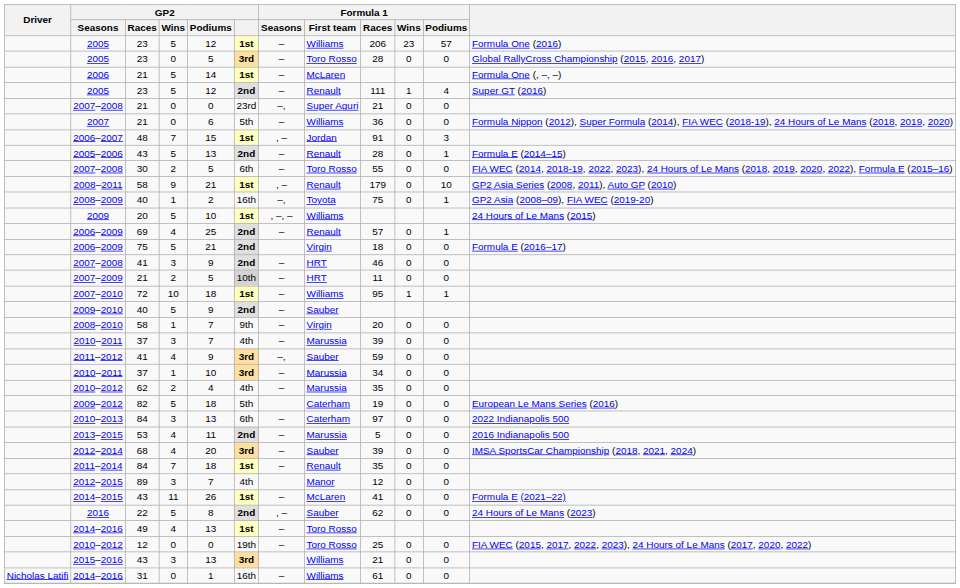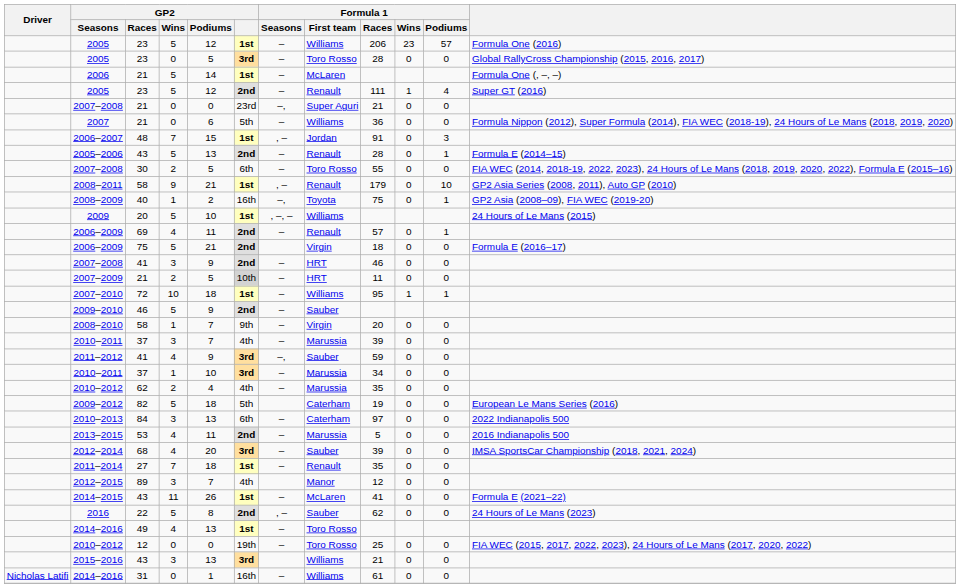 <table class="wikitable sortable" style="font-size:85%; text-align:center">
 <tr>
 <th rowspan=2>Driver</th>
 <th colspan=5>GP2</th>
 <th colspan=5>Formula 1</th>
 <th rowspan=2></th>
 </tr>
 <tr>
 <th>Seasons</th>
 <th>Races</th>
 <th>Wins</th>
 <th>Podiums</th>
 <th></th>
 <th>Seasons</th>
 <th>First team</th>
 <th>Races</th>
 <th>Wins</th>
 <th>Podiums</th>
 </tr>
 <tr>
 <td align=left> </td>
 <td><a href='#'>2005</a></td>
 <td>23</td>
 <td>5</td>
 <td>12</td>
 <td style="background:#FFFFBF;"><strong>1st</strong></td>
 <td>–</td>
 <td align=left><a href='#'>Williams</a></td>
 <td>206</td>
 <td>23</td>
 <td>57</td>
 <td align=left><a href='#'>Formula One</a> (<a href='#'>2016</a>)</td>
 </tr>
 <tr>
 <td align=left> </td>
 <td><a href='#'>2005</a></td>
 <td>23</td>
 <td>0</td>
 <td>5</td>
 <td style="background:#FFDF9F;"><strong>3rd</strong></td>
 <td>–</td>
 <td align=left><a href='#'>Toro Rosso</a></td>
 <td>28</td>
 <td>0</td>
 <td>0</td>
 <td align=left><a href='#'>Global RallyCross Championship</a> (<a href='#'>2015</a>, <a href='#'>2016</a>, <a href='#'>2017</a>)</td>
 </tr>
 <tr>
 <td align=left> <strong></strong></td>
 <td><a href='#'>2006</a></td>
 <td>21</td>
 <td>5</td>
 <td>14</td>
 <td style="background:#FFFFBF;"><strong>1st</strong></td>
 <td>–</td>
 <td align=left><a href='#'>McLaren</a></td>
 <td></td>
 <td></td>
 <td></td>
 <td align=left><a href='#'>Formula One</a> (, –, –)</td>
 </tr>
 <tr>
 <td align=left> </td>
 <td><a href='#'>2005</a></td>
 <td>23</td>
 <td>5</td>
 <td>12</td>
 <td style="background:#DFDFDF;"><strong>2nd</strong></td>
 <td>–</td>
 <td align=left><a href='#'>Renault</a></td>
 <td>111</td>
 <td>1</td>
 <td>4</td>
 <td align=left><a href='#'>Super GT</a> (<a href='#'>2016</a>)</td>
 </tr>
 <tr>
 <td align=left> </td>
 <td><a href='#'>2007</a>–<a href='#'>2008</a></td>
 <td>21</td>
 <td>0</td>
 <td>0</td>
 <td>23rd</td>
 <td>–, </td>
 <td align=left><a href='#'>Super Aguri</a></td>
 <td>21</td>
 <td>0</td>
 <td>0</td>
 <td></td>
 </tr>
 <tr>
 <td align=left> </td>
 <td><a href='#'>2007</a></td>
 <td>21</td>
 <td>0</td>
 <td>6</td>
 <td>5th</td>
 <td>–</td>
 <td align=left><a href='#'>Williams</a></td>
 <td>36</td>
 <td>0</td>
 <td>0</td>
 <td align=left><a href='#'>Formula Nippon</a> (<a href='#'>2012</a>), <a href='#'>Super Formula</a> (<a href='#'>2014</a>), <a href='#'>FIA WEC</a> (<a href='#'>2018-19</a>), <a href='#'>24 Hours of Le Mans</a> (<a href='#'>2018</a>, <a href='#'>2019</a>, <a href='#'>2020</a>)</td>
 </tr>
 <tr>
 <td align=left> </td>
 <td><a href='#'>2006</a>–<a href='#'>2007</a></td>
 <td>48</td>
 <td>7</td>
 <td>15</td>
 <td style="background:#FFFFBF;"><strong>1st</strong></td>
 <td>, –</td>
 <td align=left><a href='#'>Jordan</a></td>
 <td>91</td>
 <td>0</td>
 <td>3</td>
 <td></td>
 </tr>
 <tr>
 <td align=left> </td>
 <td><a href='#'>2005</a>–<a href='#'>2006</a></td>
 <td>43</td>
 <td>5</td>
 <td>13</td>
 <td style="background:#DFDFDF;"><strong>2nd</strong></td>
 <td>–</td>
 <td align=left><a href='#'>Renault</a></td>
 <td>28</td>
 <td>0</td>
 <td>1</td>
 <td align=left><a href='#'>Formula E</a> (<a href='#'>2014–15</a>)</td>
 </tr>
 <tr>
 <td align=left> </td>
 <td><a href='#'>2007</a>–<a href='#'>2008</a></td>
 <td>30</td>
 <td>2</td>
 <td>5</td>
 <td>6th</td>
 <td>–</td>
 <td align=left><a href='#'>Toro Rosso</a></td>
 <td>55</td>
 <td>0</td>
 <td>0</td>
 <td align=left><a href='#'>FIA WEC</a> (<a href='#'>2014</a>, <a href='#'>2018-19</a>, <a href='#'>2022</a>, <a href='#'>2023</a>), <a href='#'>24 Hours of Le Mans</a> (<a href='#'>2018</a>, <a href='#'>2019</a>, <a href='#'>2020</a>, <a href='#'>2022</a>), <a href='#'>Formula E</a> (<a href='#'>2015–16</a>)</td>
 </tr>
 <tr>
 <td align=left> </td>
 <td><a href='#'>2008</a>–<a href='#'>2011</a></td>
 <td>58</td>
 <td>9</td>
 <td>21</td>
 <td style="background:#FFFFBF;"><strong>1st</strong></td>
 <td>, –</td>
 <td align=left><a href='#'>Renault</a></td>
 <td>179</td>
 <td>0</td>
 <td>10</td>
 <td align=left><a href='#'>GP2 Asia Series</a> (<a href='#'>2008</a>, <a href='#'>2011</a>), <a href='#'>Auto GP</a> (<a href='#'>2010</a>)</td>
 </tr>
 <tr>
 <td align=left> </td>
 <td><a href='#'>2008</a>–<a href='#'>2009</a></td>
 <td>40</td>
 <td>1</td>
 <td>2</td>
 <td>16th</td>
 <td>–, </td>
 <td align=left><a href='#'>Toyota</a></td>
 <td>75</td>
 <td>0</td>
 <td>1</td>
 <td align=left><a href='#'>GP2 Asia</a> (<a href='#'>2008–09</a>), <a href='#'>FIA WEC</a> (<a href='#'>2019-20</a>)</td>
 </tr>
 <tr>
 <td align=left> <strong></strong></td>
 <td><a href='#'>2009</a></td>
 <td>20</td>
 <td>5</td>
 <td>10</td>
 <td style="background:#FFFFBF;"><strong>1st</strong></td>
 <td>, –, –</td>
 <td align=left><a href='#'>Williams</a></td>
 <td></td>
 <td></td>
 <td></td>
 <td align=left><a href='#'>24 Hours of Le Mans</a> (<a href='#'>2015</a>)</td>
 </tr>
 <tr>
 <td align=left> </td>
 <td><a href='#'>2006</a>–<a href='#'>2009</a></td>
 <td>69</td>
 <td>4</td>
-<td>25</td>
+<td>11</td>
 <td style="background:#DFDFDF;"><strong>2nd</strong></td>
 <td>–</td>
 <td align=left><a href='#'>Renault</a></td>
 <td>57</td>
 <td>0</td>
 <td>1</td>
 <td></td>
 </tr>
 <tr>
 <td align=left> </td>
 <td><a href='#'>2006</a>–<a href='#'>2009</a></td>
 <td>75</td>
 <td>5</td>
 <td>21</td>
 <td style="background:#DFDFDF;"><strong>2nd</strong></td>
 <td></td>
 <td align=left><a href='#'>Virgin</a></td>
 <td>18</td>
 <td>0</td>
 <td>0</td>
 <td align=left><a href='#'>Formula E</a> (<a href='#'>2016–17</a>)</td>
 </tr>
 <tr>
 <td align=left> </td>
 <td><a href='#'>2007</a>–<a href='#'>2008</a></td>
 <td>41</td>
 <td>3</td>
 <td>9</td>
 <td style="background:#DFDFDF;"><strong>2nd</strong></td>
 <td>–</td>
 <td align=left><a href='#'>HRT</a></td>
 <td>46</td>
 <td>0</td>
 <td>0</td>
 <td></td>
 </tr>
 <tr>
 <td align=left> </td>
 <td><a href='#'>2007</a>–<a href='#'>2009</a></td>
 <td>21</td>
 <td>2</td>
 <td>5</td>
 <td style="background: lightgrey;">10th</td>
 <td>–</td>
 <td align=left><a href='#'>HRT</a></td>
 <td>11</td>
 <td>0</td>
 <td>0</td>
 <td></td>
 </tr>
 <tr>
 <td align=left> </td>
 <td><a href='#'>2007</a>–<a href='#'>2010</a></td>
 <td>72</td>
 <td>10</td>
 <td>18</td>
 <td style="background:#FFFFBF;"><strong>1st</strong></td>
 <td>–</td>
 <td align=left><a href='#'>Williams</a></td>
 <td>95</td>
 <td>1</td>
 <td>1</td>
 <td></td>
 </tr>
 <tr>
 <td align=left> </td>
 <td><a href='#'>2009</a>–<a href='#'>2010</a></td>
-<td>40</td>
+<td>46</td>
 <td>5</td>
 <td>9</td>
 <td style="background:#DFDFDF;"><strong>2nd</strong></td>
 <td>–</td>
 <td align=left><a href='#'>Sauber</a></td>
 <td></td>
 <td></td>
 <td></td>
 <td></td>
 </tr>
 <tr>
 <td align=left> </td>
 <td><a href='#'>2008</a>–<a href='#'>2010</a></td>
 <td>58</td>
 <td>1</td>
 <td>7</td>
 <td>9th</td>
 <td>–</td>
 <td align=left><a href='#'>Virgin</a></td>
 <td>20</td>
 <td>0</td>
 <td>0</td>
 <td></td>
 </tr>
 <tr>
 <td align=left> </td>
 <td><a href='#'>2010</a>–<a href='#'>2011</a></td>
 <td>37</td>
 <td>3</td>
 <td>7</td>
 <td>4th</td>
 <td>–</td>
 <td align=left><a href='#'>Marussia</a></td>
 <td>39</td>
 <td>0</td>
 <td>0</td>
 <td></td>
 </tr>
 <tr>
 <td align=left> </td>
 <td><a href='#'>2011</a>–<a href='#'>2012</a></td>
 <td>41</td>
 <td>4</td>
 <td>9</td>
 <td style="background:#FFDF9F;"><strong>3rd</strong></td>
 <td>–, </td>
 <td align=left><a href='#'>Sauber</a></td>
 <td>59</td>
 <td>0</td>
 <td>0</td>
 <td></td>
 </tr>
 <tr>
 <td align=left> </td>
 <td><a href='#'>2010</a>–<a href='#'>2011</a></td>
 <td>37</td>
 <td>1</td>
 <td>10</td>
 <td style="background:#FFDF9F;"><strong>3rd</strong></td>
 <td>–</td>
 <td align=left><a href='#'>Marussia</a></td>
 <td>34</td>
 <td>0</td>
 <td>0</td>
 <td></td>
 </tr>
 <tr>
 <td align=left> </td>
 <td><a href='#'>2010</a>–<a href='#'>2012</a></td>
 <td>62</td>
 <td>2</td>
 <td>4</td>
 <td>4th</td>
 <td>–</td>
 <td align=left><a href='#'>Marussia</a></td>
 <td>35</td>
 <td>0</td>
 <td>0</td>
 <td></td>
 </tr>
 <tr>
 <td align=left> </td>
 <td><a href='#'>2009</a>–<a href='#'>2012</a></td>
 <td>82</td>
 <td>5</td>
 <td>18</td>
 <td>5th</td>
 <td></td>
 <td align=left><a href='#'>Caterham</a></td>
 <td>19</td>
 <td>0</td>
 <td>0</td>
 <td align=left><a href='#'>European Le Mans Series</a> (<a href='#'>2016</a>)</td>
 </tr>
 <tr>
 <td align=left> </td>
 <td><a href='#'>2010</a>–<a href='#'>2013</a></td>
 <td>84</td>
 <td>3</td>
 <td>13</td>
 <td>6th</td>
 <td>–</td>
 <td align=left><a href='#'>Caterham</a></td>
 <td>97</td>
 <td>0</td>
 <td>0</td>
 <td align=left><a href='#'>2022 Indianapolis 500</a></td>
 </tr>
 <tr>
 <td align=left> </td>
 <td><a href='#'>2013</a>–<a href='#'>2015</a></td>
 <td>53</td>
 <td>4</td>
 <td>11</td>
 <td style="background:#DFDFDF;"><strong>2nd</strong></td>
 <td>–</td>
 <td align=left><a href='#'>Marussia</a></td>
 <td>5</td>
 <td>0</td>
 <td>0</td>
 <td align=left><a href='#'>2016 Indianapolis 500</a></td>
 </tr>
 <tr>
 <td align=left> </td>
 <td><a href='#'>2012</a>–<a href='#'>2014</a></td>
 <td>68</td>
 <td>4</td>
 <td>20</td>
 <td style="background:#FFDF9F;"><strong>3rd</strong></td>
 <td>–</td>
 <td align=left><a href='#'>Sauber</a></td>
 <td>39</td>
 <td>0</td>
 <td>0</td>
 <td align=left><a href='#'>IMSA SportsCar Championship</a> (<a href='#'>2018</a>, <a href='#'>2021</a>, <a href='#'>2024</a>)</td>
 </tr>
 <tr>
 <td align=left> </td>
 <td><a href='#'>2011</a>–<a href='#'>2014</a></td>
-<td>84</td>
+<td>27</td>
 <td>7</td>
 <td>18</td>
 <td style="background:#FFFFBF;"><strong>1st</strong></td>
 <td>–</td>
 <td align=left><a href='#'>Renault</a></td>
 <td>35</td>
 <td>0</td>
 <td>0</td>
 <td></td>
 </tr>
 <tr>
 <td align=left> </td>
 <td><a href='#'>2012</a>–<a href='#'>2015</a></td>
 <td>89</td>
 <td>3</td>
 <td>7</td>
 <td>4th</td>
 <td></td>
 <td align=left><a href='#'>Manor</a></td>
 <td>12</td>
 <td>0</td>
 <td>0</td>
 <td></td>
 </tr>
 <tr>
 <td align=left> </td>
 <td><a href='#'>2014</a>–<a href='#'>2015</a></td>
 <td>43</td>
 <td>11</td>
 <td>26</td>
 <td style="background:#FFFFBF;"><strong>1st</strong></td>
 <td>–</td>
 <td align=left><a href='#'>McLaren</a></td>
 <td>41</td>
 <td>0</td>
 <td>0</td>
 <td align=left><a href='#'>Formula E</a> <a href='#'>(2021–22)</a></td>
 </tr>
 <tr>
 <td align=left> </td>
 <td><a href='#'>2016</a></td>
 <td>22</td>
 <td>5</td>
 <td>8</td>
 <td style="background:#DFDFDF;"><strong>2nd</strong></td>
 <td>, –</td>
 <td align=left><a href='#'>Sauber</a></td>
 <td>62</td>
 <td>0</td>
 <td>0</td>
 <td align=left><a href='#'>24 Hours of Le Mans</a> (<a href='#'>2023</a>)</td>
 </tr>
 <tr>
 <td align=left> <strong></strong></td>
 <td><a href='#'>2014</a>–<a href='#'>2016</a></td>
 <td>49</td>
 <td>4</td>
 <td>13</td>
 <td style="background:#FFFFBF;"><strong>1st</strong></td>
 <td>–</td>
 <td align=left><a href='#'>Toro Rosso</a></td>
 <td></td>
 <td></td>
 <td></td>
 <td></td>
 </tr>
 <tr>
 <td align=left> </td>
 <td><a href='#'>2010</a>–<a href='#'>2012</a></td>
 <td>12</td>
 <td>0</td>
 <td>0</td>
 <td>19th</td>
 <td>–</td>
 <td align=left><a href='#'>Toro Rosso</a></td>
 <td>25</td>
 <td>0</td>
 <td>0</td>
 <td align=left><a href='#'>FIA WEC</a> (<a href='#'>2015</a>, <a href='#'>2017</a>, <a href='#'>2022</a>, <a href='#'>2023</a>), <a href='#'>24 Hours of Le Mans</a> (<a href='#'>2017</a>, <a href='#'>2020</a>, <a href='#'>2022</a>)</td>
 </tr>
 <tr>
 <td align=left> </td>
 <td><a href='#'>2015</a>–<a href='#'>2016</a></td>
 <td>43</td>
 <td>3</td>
 <td>13</td>
 <td style="background:#FFDF9F;"><strong>3rd</strong></td>
 <td></td>
 <td align=left><a href='#'>Williams</a></td>
 <td>21</td>
 <td>0</td>
 <td>0</td>
 <td></td>
 </tr>
 <tr>
 <td align=left> <a href='#'>Nicholas Latifi</a></td>
 <td><a href='#'>2014</a>–<a href='#'>2016</a></td>
 <td>31</td>
 <td>0</td>
 <td>1</td>
 <td>16th</td>
 <td>–</td>
 <td align=left><a href='#'>Williams</a></td>
 <td>61</td>
 <td>0</td>
 <td>0</td>
 <td></td>
 </tr>
 <tr>
 </tr>
 </table>
